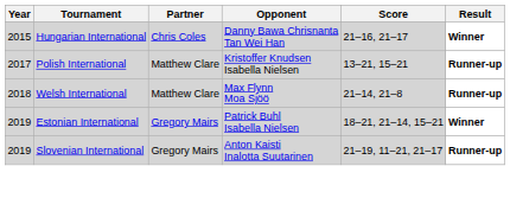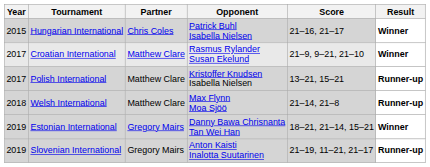 <table class="sortable wikitable" style="font-size: 90%;">
 <tr>
 <th>Year</th>
 <th>Tournament</th>
 <th>Partner</th>
 <th>Opponent</th>
 <th>Score</th>
 <th>Result</th>
 </tr>
 <tr style="background:#D5D5D5">
 <td align="center">2015</td>
 <td align="left"><a href='#'>Hungarian International</a></td>
 <td align="left"> <a href='#'>Chris Coles</a></td>
-<td align="left"> <a href='#'>Danny Bawa Chrisnanta</a> <br>  <a href='#'>Tan Wei Han</a></td>
+<td align="left"> <a href='#'>Patrick Buhl</a> <br>  <a href='#'>Isabella Nielsen</a></td>
 <td align="left">21–16, 21–17</td>
+<td style="text-align:left; background:white"> <strong>Winner</strong></td>
+</tr>
+<tr style="background:#E9E9E9">
+<td align="center">2017</td>
+<td align="left"><a href='#'>Croatian International</a></td>
+<td align="left"> <a href='#'>Matthew Clare</a></td>
+<td align="left"> <a href='#'>Rasmus Rylander</a> <br>  <a href='#'>Susan Ekelund</a></td>
+<td align="left">21–9, 9–21, 21–10</td>
 <td style="text-align:left; background:white"> <strong>Winner</strong></td>
 </tr>
 <tr style="background:#D5D5D5">
 <td align="center">2017</td>
 <td align="left"><a href='#'>Polish International</a></td>
 <td align="left"> Matthew Clare</td>
 <td align="left"> <a href='#'>Kristoffer Knudsen</a> <br>  Isabella Nielsen</td>
 <td align="left">13–21, 15–21</td>
 <td style="text-align:left; background:white"> <strong>Runner-up</strong></td>
 </tr>
 <tr style="background:#D5D5D5">
 <td align="center">2018</td>
 <td align="left"><a href='#'>Welsh International</a></td>
 <td align="left"> Matthew Clare</td>
 <td align="left"> <a href='#'>Max Flynn</a> <br>  <a href='#'>Moa Sjöö</a></td>
 <td align="left">21–14, 21–8</td>
 <td style="text-align:left; background:white"> <strong>Runner-up</strong></td>
 </tr>
 <tr style="background:#D5D5D5">
 <td align="center">2019</td>
 <td align="left"><a href='#'>Estonian International</a></td>
 <td align="left"> <a href='#'>Gregory Mairs</a></td>
-<td align="left"> <a href='#'>Patrick Buhl</a> <br>  <a href='#'>Isabella Nielsen</a></td>
+<td align="left"> <a href='#'>Danny Bawa Chrisnanta</a> <br>  <a href='#'>Tan Wei Han</a></td>
 <td align="left">18–21, 21–14, 15–21</td>
 <td style="text-align:left; background:white"> <strong>Winner</strong></td>
 </tr>
 <tr style="background:#D5D5D5">
 <td align="center">2019</td>
 <td align="left"><a href='#'>Slovenian International</a></td>
 <td align="left"> Gregory Mairs</td>
 <td align="left"> <a href='#'>Anton Kaisti</a> <br>  <a href='#'>Inalotta Suutarinen</a></td>
 <td align="left">21–19, 11–21, 21–17</td>
 <td style="text-align:left; background:white"> <strong>Runner-up</strong></td>
 </tr>
 </table>
